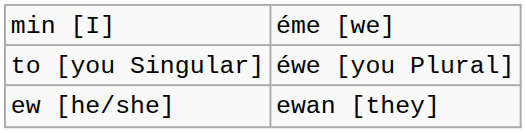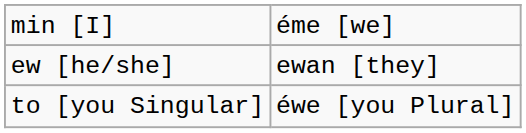 <table class="wikitable">
 <tr>
 <td>min [I]</td>
 <td>éme [we]</td>
 </tr>
 <tr>
+<td>ew [he/she]</td>
+<td>ewan [they]</td>
+</tr>
+<tr>
 <td>to [you Singular]</td>
 <td>éwe [you Plural]</td>
 </tr>
-<tr>
-<td>ew [he/she]</td>
-<td>ewan [they]</td>
-</tr>
 </table>
